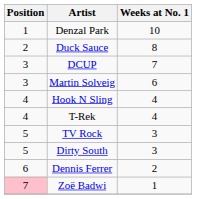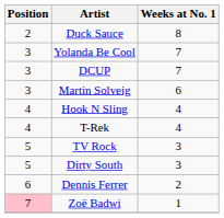 <table class="wikitable">
 <tr>
 <th style="text-align: center;">Position</th>
 <th style="text-align: center;">Artist</th>
 <th style="text-align: center;">Weeks at No. 1</th>
 </tr>
 <tr>
-<td style="text-align: center;">1</td>
-<td style="text-align: center;">Denzal Park</td>
-<td style="text-align: center;">10</td>
-</tr>
-<tr>
 <td style="text-align: center;">2</td>
 <td style="text-align: center;"><a href='#'>Duck Sauce</a></td>
 <td style="text-align: center;">8</td>
+</tr>
+<tr>
+<td style="text-align: center;">3</td>
+<td style="text-align: center;"><a href='#'>Yolanda Be Cool</a></td>
+<td style="text-align: center;">7</td>
 </tr>
 <tr>
 <td style="text-align: center;">3</td>
 <td style="text-align: center;"><a href='#'>DCUP</a></td>
 <td style="text-align: center;">7</td>
 </tr>
 <tr>
 <td style="text-align: center;">3</td>
 <td style="text-align: center;"><a href='#'>Martin Solveig</a></td>
 <td style="text-align: center;">6</td>
 </tr>
 <tr>
 <td style="text-align: center;">4</td>
 <td style="text-align: center;"><a href='#'>Hook N Sling</a></td>
 <td style="text-align: center;">4</td>
 </tr>
 <tr>
 <td style="text-align: center;">4</td>
 <td style="text-align: center;">T-Rek</td>
 <td style="text-align: center;">4</td>
 </tr>
 <tr>
 <td style="text-align: center;">5</td>
 <td style="text-align: center;"><a href='#'>TV Rock</a></td>
 <td style="text-align: center;">3</td>
 </tr>
 <tr>
 <td style="text-align: center;">5</td>
 <td style="text-align: center;"><a href='#'>Dirty South</a></td>
 <td style="text-align: center;">3</td>
 </tr>
 <tr>
 <td style="text-align: center;">6</td>
 <td style="text-align: center;"><a href='#'>Dennis Ferrer</a></td>
 <td style="text-align: center;">2</td>
 </tr>
 <tr>
 <td style="background: pink; text-align: center;">7</td>
 <td style="text-align: center;"><a href='#'>Zoë Badwi</a></td>
 <td style="text-align: center;">1</td>
 </tr>
 <tr>
 </tr>
 </table>
